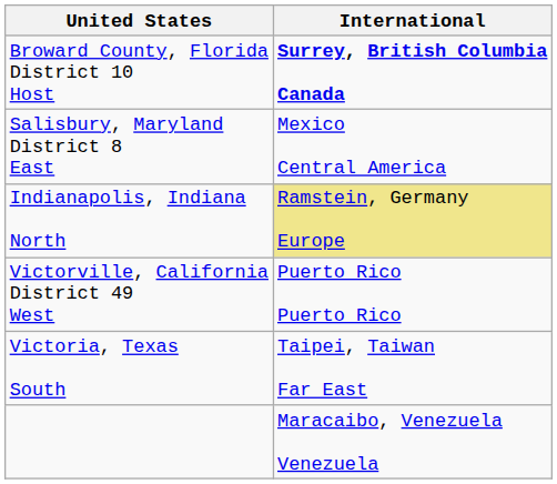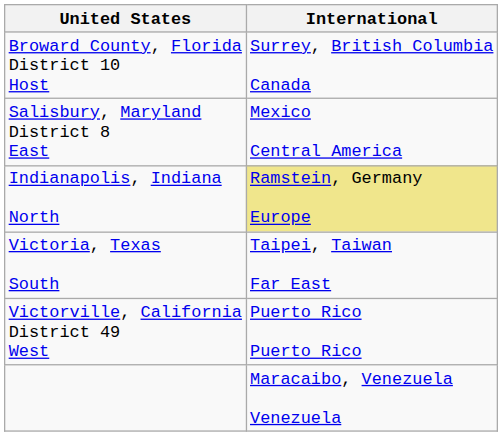 <table class="wikitable">
 <tr>
 <th>United States</th>
 <th>International</th>
 </tr>
 <tr>
 <td> <a href='#'>Broward County</a>, <a href='#'>Florida</a><br>District 10<br><a href='#'>Host</a></td>
-<td><strong> <a href='#'>Surrey</a>, <a href='#'>British Columbia</a><br><br><a href='#'>Canada</a></strong></td>
+<td> <a href='#'>Surrey</a>, <a href='#'>British Columbia</a><br><br><a href='#'>Canada</a></td>
 </tr>
 <tr>
 <td> <a href='#'>Salisbury</a>, <a href='#'>Maryland</a><br>District 8<br><a href='#'>East</a></td>
 <td> <a href='#'>Mexico</a><br> <br><a href='#'>Central America</a></td>
 </tr>
 <tr>
 <td> <a href='#'>Indianapolis</a>, <a href='#'>Indiana</a><br><br><a href='#'>North</a></td>
 <td style="background: khaki;"> <a href='#'>Ramstein</a>, Germany<br><br><a href='#'>Europe</a></td>
 </tr>
 <tr>
+<td> <a href='#'>Victoria</a>, <a href='#'>Texas</a><br><br><a href='#'>South</a></td>
+<td> <a href='#'>Taipei</a>, <a href='#'>Taiwan</a><br><br><a href='#'>Far East</a></td>
+</tr>
+<tr>
 <td> <a href='#'>Victorville</a>, <a href='#'>California</a><br>District 49<br><a href='#'>West</a></td>
 <td>  <a href='#'>Puerto Rico</a><br><br><a href='#'>Puerto Rico</a></td>
-</tr>
-<tr>
-<td> <a href='#'>Victoria</a>, <a href='#'>Texas</a><br><br><a href='#'>South</a></td>
-<td> <a href='#'>Taipei</a>, <a href='#'>Taiwan</a><br><br><a href='#'>Far East</a></td>
 </tr>
 <tr>
 <td></td>
 <td> <a href='#'>Maracaibo</a>, <a href='#'>Venezuela</a><br> <br><a href='#'>Venezuela</a></td>
 </tr>
 </table>
